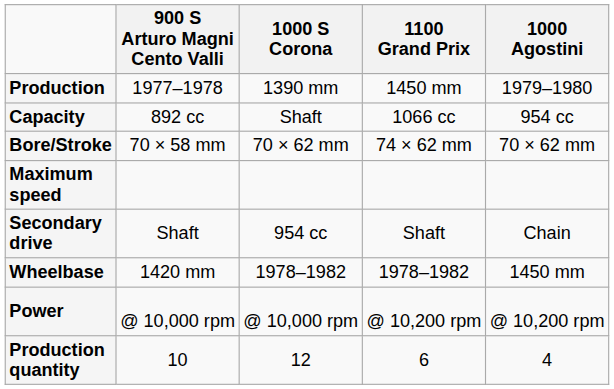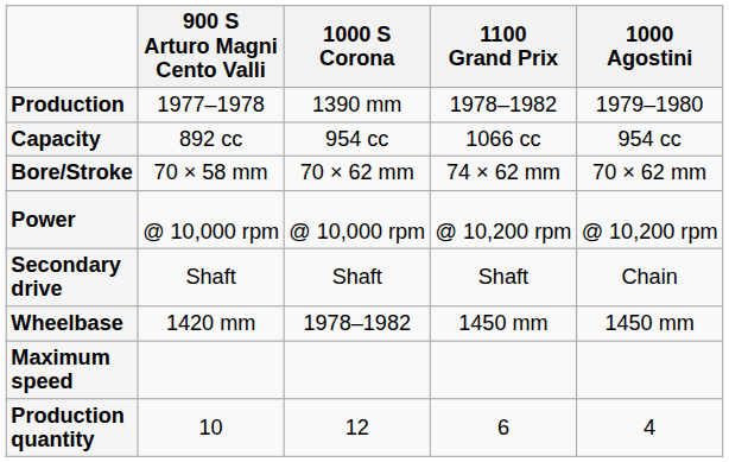 <table class="wikitable" style="float: right;">
 <tr>
 <td></td>
 <th>900 S<br>Arturo Magni<br>Cento Valli</th>
 <th>1000 S <br>Corona</th>
 <th>1100 <br>Grand Prix</th>
 <th>1000 <br>Agostini</th>
 </tr>
 <tr align="center">
 <td align="left" style="background:#F5F5F5"><strong>Production</strong></td>
 <td>1977–1978</td>
 <td>1390 mm</td>
-<td>1450 mm</td>
+<td>1978–1982</td>
 <td>1979–1980</td>
 </tr>
 <tr align="center">
 <td align="left" style="background:#F5F5F5"><strong>Capacity</strong></td>
 <td>892 cc</td>
-<td>Shaft</td>
+<td>954 cc</td>
 <td>1066 cc</td>
 <td>954 cc</td>
 </tr>
 <tr align="center">
 <td align="left" style="background:#F5F5F5"><strong>Bore/Stroke</strong></td>
 <td>70 × 58 mm</td>
 <td>70 × 62 mm</td>
 <td>74 × 62 mm</td>
 <td>70 × 62 mm</td>
 </tr>
 <tr align="center">
-<td align="left" style="background:#F5F5F5"><strong>Maximum<br>speed</strong></td>
-<td></td>
-<td></td>
-<td></td>
-<td></td>
+<td align="left" style="background:#F5F5F5"><strong>Power</strong></td>
+<td><br>@ 10,000 rpm</td>
+<td><br>@ 10,000 rpm</td>
+<td><br>@ 10,200 rpm</td>
+<td><br>@ 10,200 rpm</td>
 </tr>
 <tr align="center">
 <td align="left" style="background:#F5F5F5"><strong>Secondary<br>drive</strong></td>
 <td>Shaft</td>
-<td>954 cc</td>
+<td>Shaft</td>
 <td>Shaft</td>
 <td>Chain</td>
 </tr>
 <tr align="center">
 <td align="left" style="background:#F5F5F5"><strong>Wheelbase</strong></td>
 <td>1420 mm</td>
 <td>1978–1982</td>
-<td>1978–1982</td>
+<td>1450 mm</td>
 <td>1450 mm</td>
 </tr>
 <tr align="center">
-<td align="left" style="background:#F5F5F5"><strong>Power</strong></td>
-<td><br>@ 10,000 rpm</td>
-<td><br>@ 10,000 rpm</td>
-<td><br>@ 10,200 rpm</td>
-<td><br>@ 10,200 rpm</td>
+<td align="left" style="background:#F5F5F5"><strong>Maximum<br>speed</strong></td>
+<td></td>
+<td></td>
+<td></td>
+<td></td>
 </tr>
 <tr align="center">
 <td align="left" style="background:#F5F5F5"><strong>Production<br>quantity</strong></td>
 <td>10</td>
 <td>12</td>
 <td>6</td>
 <td>4</td>
 </tr>
 </table>
